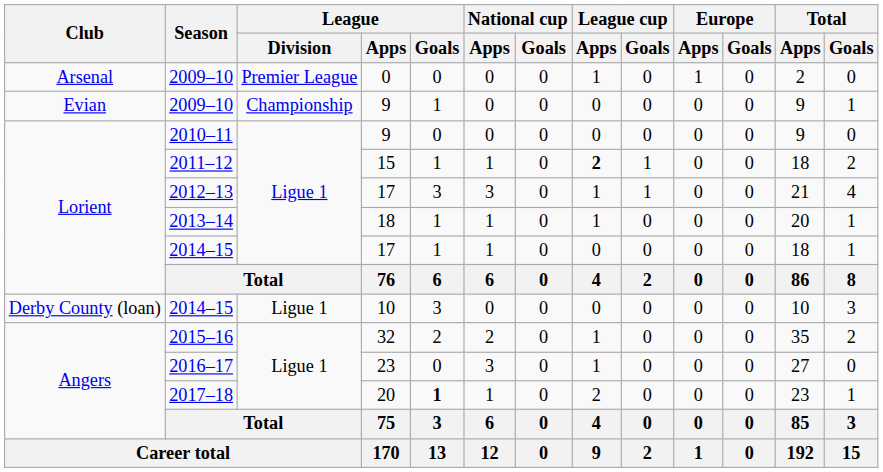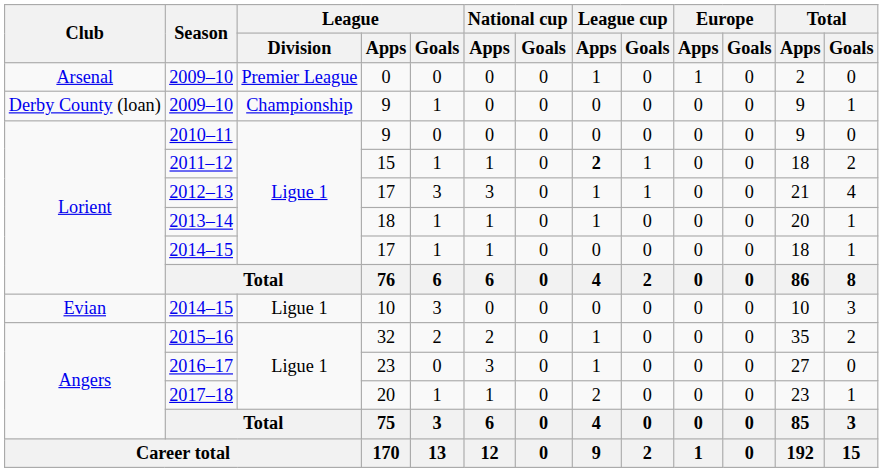 <table class="wikitable" style="text-align: center;">
 <tr>
 <th rowspan="2">Club</th>
 <th rowspan="2">Season</th>
 <th colspan="3">League</th>
 <th colspan="2">National cup</th>
 <th colspan="2">League cup</th>
 <th colspan="2">Europe</th>
 <th colspan="2">Total</th>
 </tr>
 <tr>
 <th>Division</th>
 <th>Apps</th>
 <th>Goals</th>
 <th>Apps</th>
 <th>Goals</th>
 <th>Apps</th>
 <th>Goals</th>
 <th>Apps</th>
 <th>Goals</th>
 <th>Apps</th>
 <th>Goals</th>
 </tr>
 <tr>
 <td><a href='#'>Arsenal</a></td>
 <td><a href='#'>2009–10</a></td>
 <td><a href='#'>Premier League</a></td>
 <td>0</td>
 <td>0</td>
 <td>0</td>
 <td>0</td>
 <td>1</td>
 <td>0</td>
 <td>1</td>
 <td>0</td>
 <td>2</td>
 <td>0</td>
 </tr>
 <tr>
-<td><a href='#'>Evian</a></td>
+<td><a href='#'>Derby County</a> (loan)</td>
 <td><a href='#'>2009–10</a></td>
 <td><a href='#'>Championship</a></td>
 <td>9</td>
 <td>1</td>
 <td>0</td>
 <td>0</td>
 <td>0</td>
 <td>0</td>
 <td>0</td>
 <td>0</td>
 <td>9</td>
 <td>1</td>
 </tr>
 <tr>
 <td rowspan="6"><a href='#'>Lorient</a></td>
 <td><a href='#'>2010–11</a></td>
 <td rowspan="5"><a href='#'>Ligue 1</a></td>
 <td>9</td>
 <td>0</td>
 <td>0</td>
 <td>0</td>
 <td>0</td>
 <td>0</td>
 <td>0</td>
 <td>0</td>
 <td>9</td>
 <td>0</td>
 </tr>
 <tr>
 <td><a href='#'>2011–12</a></td>
 <td>15</td>
 <td>1</td>
 <td>1</td>
 <td>0</td>
 <td><strong>2</strong></td>
 <td>1</td>
 <td>0</td>
 <td>0</td>
 <td>18</td>
 <td>2</td>
 </tr>
 <tr>
 <td><a href='#'>2012–13</a></td>
 <td>17</td>
 <td>3</td>
 <td>3</td>
 <td>0</td>
 <td>1</td>
 <td>1</td>
 <td>0</td>
 <td>0</td>
 <td>21</td>
 <td>4</td>
 </tr>
 <tr>
 <td><a href='#'>2013–14</a></td>
 <td>18</td>
 <td>1</td>
 <td>1</td>
 <td>0</td>
 <td>1</td>
 <td>0</td>
 <td>0</td>
 <td>0</td>
 <td>20</td>
 <td>1</td>
 </tr>
 <tr>
 <td><a href='#'>2014–15</a></td>
 <td>17</td>
 <td>1</td>
 <td>1</td>
 <td>0</td>
 <td>0</td>
 <td>0</td>
 <td>0</td>
 <td>0</td>
 <td>18</td>
 <td>1</td>
 </tr>
 <tr>
 <th colspan="2">Total</th>
 <th>76</th>
 <th>6</th>
 <th>6</th>
 <th>0</th>
 <th>4</th>
 <th>2</th>
 <th>0</th>
 <th>0</th>
 <th>86</th>
 <th>8</th>
 </tr>
 <tr>
-<td><a href='#'>Derby County</a> (loan)</td>
+<td><a href='#'>Evian</a></td>
 <td><a href='#'>2014–15</a></td>
 <td>Ligue 1</td>
 <td>10</td>
 <td>3</td>
 <td>0</td>
 <td>0</td>
 <td>0</td>
 <td>0</td>
 <td>0</td>
 <td>0</td>
 <td>10</td>
 <td>3</td>
 </tr>
 <tr>
 <td rowspan="4"><a href='#'>Angers</a></td>
 <td><a href='#'>2015–16</a></td>
 <td rowspan="3">Ligue 1</td>
 <td>32</td>
 <td>2</td>
 <td>2</td>
 <td>0</td>
 <td>1</td>
 <td>0</td>
 <td>0</td>
 <td>0</td>
 <td>35</td>
 <td>2</td>
 </tr>
 <tr>
 <td><a href='#'>2016–17</a></td>
 <td>23</td>
 <td>0</td>
 <td>3</td>
 <td>0</td>
 <td>1</td>
 <td>0</td>
 <td>0</td>
 <td>0</td>
 <td>27</td>
 <td>0</td>
 </tr>
 <tr>
 <td><a href='#'>2017–18</a></td>
 <td>20</td>
-<td><strong>1</strong></td>
+<td>1</td>
 <td>1</td>
 <td>0</td>
 <td>2</td>
 <td>0</td>
 <td>0</td>
 <td>0</td>
 <td>23</td>
 <td>1</td>
 </tr>
 <tr>
 <th colspan="2">Total</th>
 <th>75</th>
 <th>3</th>
 <th>6</th>
 <th>0</th>
 <th>4</th>
 <th>0</th>
 <th>0</th>
 <th>0</th>
 <th>85</th>
 <th>3</th>
 </tr>
 <tr>
 <th colspan="3">Career total</th>
 <th>170</th>
 <th>13</th>
 <th>12</th>
 <th>0</th>
 <th>9</th>
 <th>2</th>
 <th>1</th>
 <th>0</th>
 <th>192</th>
 <th>15</th>
 </tr>
 </table>
